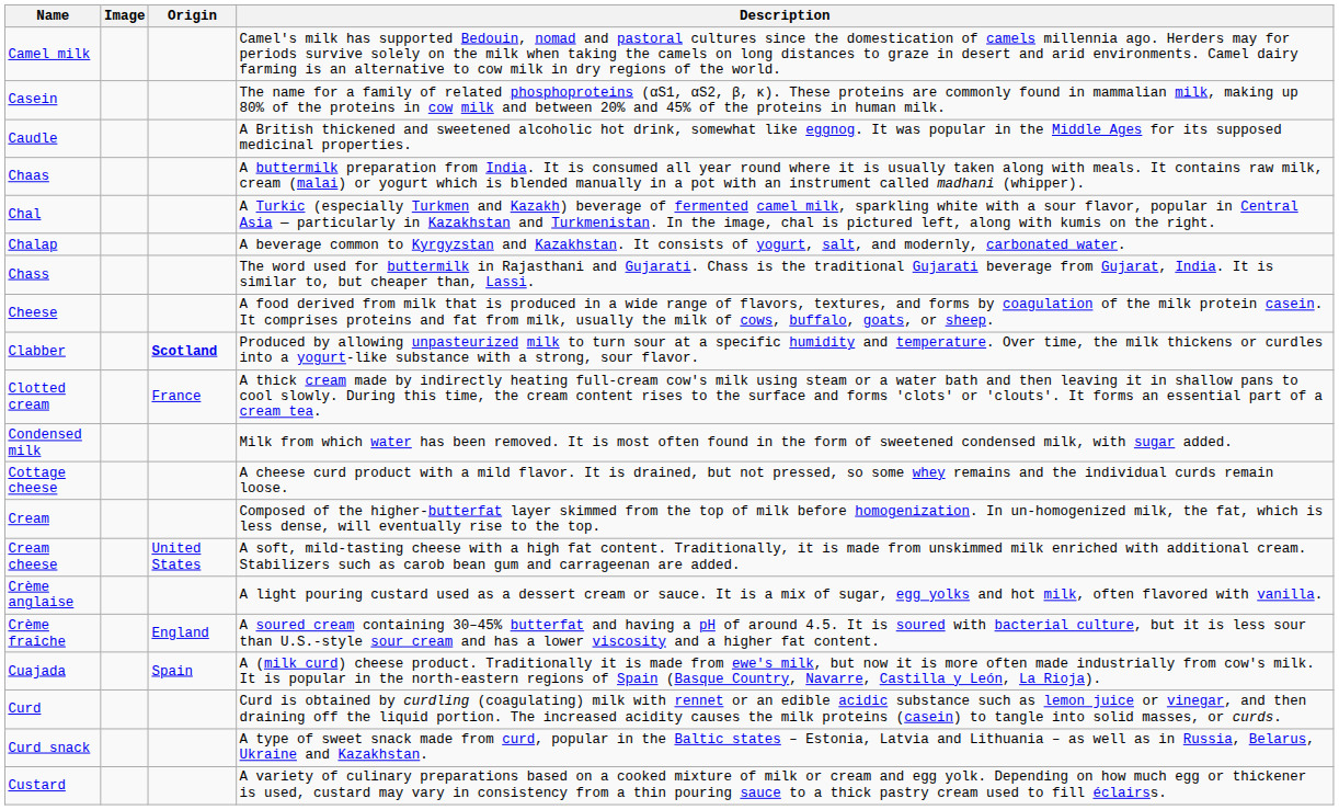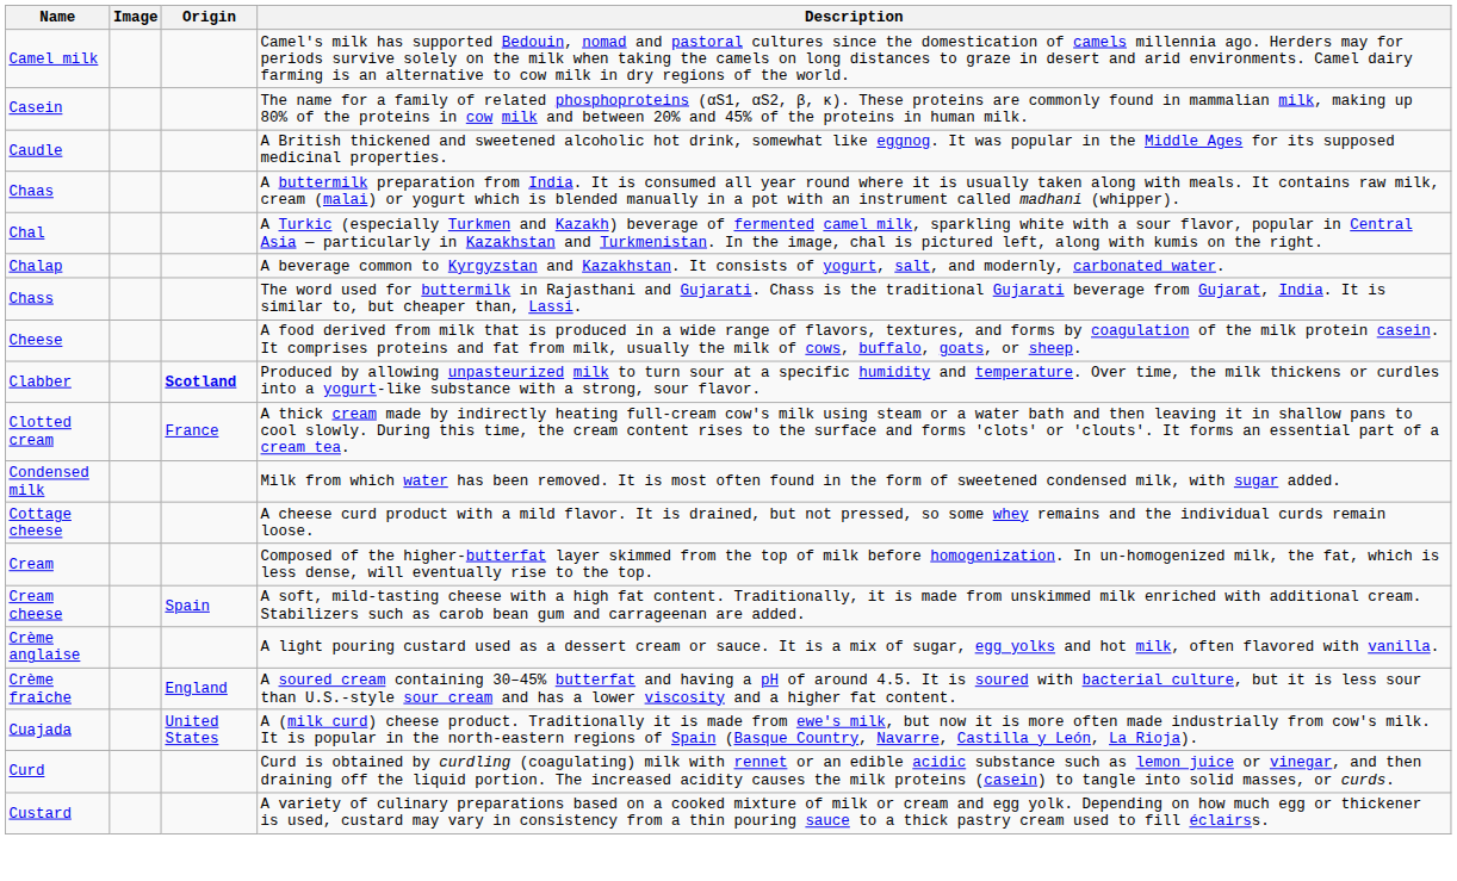 <table class="wikitable sortable" style="width:100%;">
 <tr>
 <th>Name</th>
 <th class="unsortable">Image</th>
 <th>Origin</th>
 <th>Description</th>
 </tr>
 <tr>
 <td><a href='#'>Camel milk</a></td>
 <td></td>
 <td></td>
 <td>Camel's milk has supported <a href='#'>Bedouin</a>, <a href='#'>nomad</a> and <a href='#'>pastoral</a> cultures since the domestication of <a href='#'>camels</a> millennia ago. Herders may for periods survive solely on the milk when taking the camels on long distances to graze in desert and arid environments. Camel dairy farming is an alternative to cow milk in dry regions of the world.</td>
 </tr>
 <tr>
 <td><a href='#'>Casein</a></td>
 <td></td>
 <td></td>
 <td>The name for a family of related <a href='#'>phosphoproteins</a> (αS1, αS2, β, κ).  These proteins are commonly found in mammalian <a href='#'>milk</a>, making up 80% of the proteins in <a href='#'>cow</a> <a href='#'>milk</a> and between 20% and 45% of the proteins in human milk.</td>
 </tr>
 <tr>
 <td><a href='#'>Caudle</a></td>
 <td></td>
 <td></td>
 <td>A British thickened and sweetened alcoholic hot drink, somewhat like <a href='#'>eggnog</a>. It was popular in the <a href='#'>Middle Ages</a> for its supposed medicinal properties.</td>
 </tr>
 <tr>
 <td><a href='#'>Chaas</a></td>
 <td></td>
 <td></td>
 <td>A <a href='#'>buttermilk</a> preparation from <a href='#'>India</a>. It is consumed all year round where it is usually taken along with meals. It contains raw milk, cream (<a href='#'>malai</a>) or yogurt which is blended manually in a pot with an instrument called <em>madhani</em> (whipper).</td>
 </tr>
 <tr>
 <td><a href='#'>Chal</a></td>
 <td></td>
 <td></td>
 <td>A <a href='#'>Turkic</a> (especially <a href='#'>Turkmen</a> and <a href='#'>Kazakh</a>) beverage of <a href='#'>fermented</a> <a href='#'>camel milk</a>, sparkling white with a sour flavor, popular in <a href='#'>Central Asia</a> — particularly in <a href='#'>Kazakhstan</a> and <a href='#'>Turkmenistan</a>. In the image, chal is pictured left, along with kumis on the right.</td>
 </tr>
 <tr>
 <td><a href='#'>Chalap</a></td>
 <td></td>
 <td></td>
 <td>A beverage common to <a href='#'>Kyrgyzstan</a> and <a href='#'>Kazakhstan</a>.  It consists of <a href='#'>yogurt</a>, <a href='#'>salt</a>, and modernly, <a href='#'>carbonated water</a>.</td>
 </tr>
 <tr>
 <td><a href='#'>Chass</a></td>
 <td></td>
 <td></td>
 <td>The word used for <a href='#'>buttermilk</a> in Rajasthani and <a href='#'>Gujarati</a>. Chass is the traditional <a href='#'>Gujarati</a> beverage from <a href='#'>Gujarat</a>, <a href='#'>India</a>. It is similar to, but cheaper than, <a href='#'>Lassi</a>.</td>
 </tr>
 <tr>
 <td><a href='#'>Cheese</a></td>
 <td></td>
 <td></td>
 <td>A food derived from milk that is produced in a wide range of flavors, textures, and forms by <a href='#'>coagulation</a> of the milk protein <a href='#'>casein</a>. It comprises proteins and fat from milk, usually the milk of <a href='#'>cows</a>, <a href='#'>buffalo</a>, <a href='#'>goats</a>, or <a href='#'>sheep</a>. </td>
 </tr>
 <tr>
 <td><a href='#'>Clabber</a></td>
 <td></td>
 <td><strong><a href='#'>Scotland</a></strong></td>
 <td>Produced by allowing <a href='#'>unpasteurized</a> <a href='#'>milk</a> to turn sour at a specific <a href='#'>humidity</a> and <a href='#'>temperature</a>. Over time, the milk thickens or curdles into a <a href='#'>yogurt</a>-like substance with a strong, sour flavor.</td>
 </tr>
 <tr>
 <td><a href='#'>Clotted cream</a></td>
 <td></td>
 <td><a href='#'>France</a></td>
 <td>A thick <a href='#'>cream</a> made by indirectly heating full-cream cow's milk using steam or a water bath and then leaving it in shallow pans to cool slowly. During this time, the cream content rises to the surface and forms 'clots' or 'clouts'. It forms an essential part of a <a href='#'>cream tea</a>.</td>
 </tr>
 <tr>
 <td><a href='#'>Condensed milk</a></td>
 <td></td>
 <td></td>
 <td>Milk from which <a href='#'>water</a> has been removed. It is most often found in the form of sweetened condensed milk, with <a href='#'>sugar</a> added.</td>
 </tr>
 <tr>
 <td><a href='#'>Cottage cheese</a></td>
 <td></td>
 <td></td>
 <td>A cheese curd product with a mild flavor. It is drained, but not pressed, so some <a href='#'>whey</a> remains and the individual curds remain loose.</td>
 </tr>
 <tr>
 <td><a href='#'>Cream</a></td>
 <td></td>
 <td></td>
 <td>Composed of the higher-<a href='#'>butterfat</a> layer skimmed from the top of milk before <a href='#'>homogenization</a>. In un-homogenized milk, the fat, which is less dense, will eventually rise to the top.</td>
 </tr>
 <tr>
 <td><a href='#'>Cream cheese</a></td>
 <td></td>
-<td><a href='#'>United States</a></td>
+<td><a href='#'>Spain</a></td>
 <td>A soft, mild-tasting cheese with a high fat content. Traditionally, it is made from unskimmed milk enriched with additional cream. Stabilizers such as carob bean gum and carrageenan are added.</td>
 </tr>
 <tr>
 <td><a href='#'>Crème anglaise</a></td>
 <td></td>
 <td></td>
 <td>A light pouring custard used as a dessert cream or sauce. It is a mix of sugar, <a href='#'>egg yolks</a> and hot <a href='#'>milk</a>, often flavored with <a href='#'>vanilla</a>.</td>
 </tr>
 <tr>
 <td><a href='#'>Crème fraîche</a></td>
 <td></td>
 <td><a href='#'>England</a></td>
 <td>A <a href='#'>soured cream</a> containing 30–45% <a href='#'>butterfat</a> and having a <a href='#'>pH</a> of around 4.5. It is <a href='#'>soured</a> with <a href='#'>bacterial culture</a>, but it is less sour than U.S.-style <a href='#'>sour cream</a> and has a lower <a href='#'>viscosity</a> and a higher fat content.</td>
 </tr>
 <tr>
 <td><a href='#'>Cuajada</a></td>
 <td></td>
-<td><a href='#'>Spain</a></td>
+<td><a href='#'>United States</a></td>
 <td>A (<a href='#'>milk curd</a>) cheese product. Traditionally it is made from <a href='#'>ewe's milk</a>, but now it is more often made industrially from cow's milk. It is popular in the north-eastern regions of <a href='#'>Spain</a> (<a href='#'>Basque Country</a>, <a href='#'>Navarre</a>, <a href='#'>Castilla y León</a>, <a href='#'>La Rioja</a>).</td>
 </tr>
 <tr>
 <td><a href='#'>Curd</a></td>
 <td></td>
 <td></td>
 <td>Curd is obtained by <em>curdling</em> (coagulating) milk with <a href='#'>rennet</a> or an edible <a href='#'>acidic</a> substance such as <a href='#'>lemon juice</a> or <a href='#'>vinegar</a>, and then draining off the liquid portion. The increased acidity causes the milk proteins (<a href='#'>casein</a>) to tangle into solid masses, or <em>curds</em>.</td>
 </tr>
 <tr>
-<td><a href='#'>Curd snack</a></td>
-<td></td>
-<td></td>
-<td>A type of sweet snack made from <a href='#'>curd</a>, popular in the <a href='#'>Baltic states</a> – Estonia, Latvia and Lithuania – as well as in <a href='#'>Russia</a>, <a href='#'>Belarus</a>, <a href='#'>Ukraine</a> and <a href='#'>Kazakhstan</a>.</td>
-</tr>
-<tr>
 <td><a href='#'>Custard</a></td>
 <td></td>
 <td></td>
 <td>A variety of culinary preparations based on a cooked mixture of milk or cream and egg yolk. Depending on how much egg or thickener is used, custard may vary in consistency from a thin pouring <a href='#'>sauce</a> to a thick pastry cream used to fill <a href='#'>éclairs</a>s.</td>
 </tr>
 </table>
